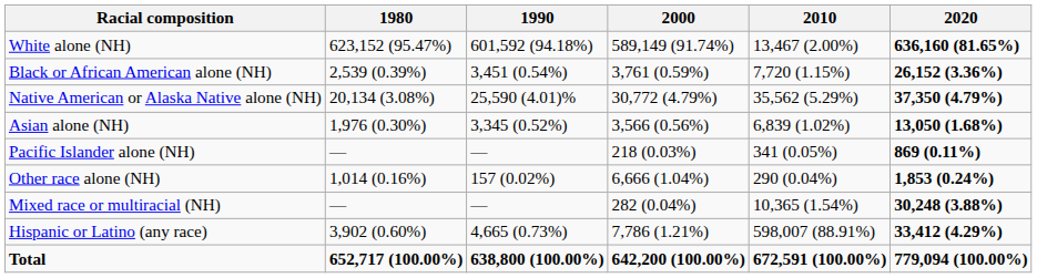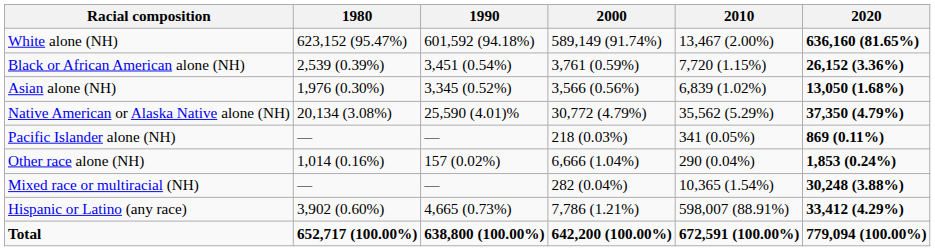 <table class="wikitable sortable collapsible">
 <tr>
 <th>Racial composition</th>
 <th>1980</th>
 <th>1990</th>
 <th>2000</th>
 <th>2010</th>
 <th>2020</th>
 </tr>
 <tr>
 <td><a href='#'>White</a> alone (NH)</td>
 <td>623,152 (95.47%)</td>
 <td>601,592 (94.18%)</td>
 <td>589,149 (91.74%)</td>
 <td>13,467 (2.00%)</td>
 <td><strong>636,160 (81.65%)</strong></td>
 </tr>
 <tr>
 <td><a href='#'>Black or African American</a> alone (NH)</td>
 <td>2,539 (0.39%)</td>
 <td>3,451 (0.54%)</td>
 <td>3,761 (0.59%)</td>
 <td>7,720 (1.15%)</td>
 <td><strong>26,152 (3.36%)</strong></td>
 </tr>
 <tr>
+<td><a href='#'>Asian</a> alone (NH)</td>
+<td>1,976 (0.30%)</td>
+<td>3,345 (0.52%)</td>
+<td>3,566 (0.56%)</td>
+<td>6,839 (1.02%)</td>
+<td><strong>13,050 (1.68%)</strong></td>
+</tr>
+<tr>
 <td><a href='#'>Native American</a> or <a href='#'>Alaska Native</a> alone (NH)</td>
 <td>20,134 (3.08%)</td>
 <td>25,590 (4.01)%</td>
 <td>30,772 (4.79%)</td>
 <td>35,562 (5.29%)</td>
 <td><strong>37,350 (4.79%)</strong></td>
-</tr>
-<tr>
-<td><a href='#'>Asian</a> alone (NH)</td>
-<td>1,976 (0.30%)</td>
-<td>3,345 (0.52%)</td>
-<td>3,566 (0.56%)</td>
-<td>6,839 (1.02%)</td>
-<td><strong>13,050 (1.68%)</strong></td>
 </tr>
 <tr>
 <td><a href='#'>Pacific Islander</a> alone (NH)</td>
 <td>—</td>
 <td>—</td>
 <td>218 (0.03%)</td>
 <td>341 (0.05%)</td>
 <td><strong>869 (0.11%)</strong></td>
 </tr>
 <tr>
 <td><a href='#'>Other race</a> alone (NH)</td>
 <td>1,014 (0.16%)</td>
 <td>157 (0.02%)</td>
 <td>6,666 (1.04%)</td>
 <td>290 (0.04%)</td>
 <td><strong>1,853 (0.24%)</strong></td>
 </tr>
 <tr>
 <td><a href='#'>Mixed race or multiracial</a> (NH)</td>
 <td>—</td>
 <td>—</td>
 <td>282 (0.04%)</td>
 <td>10,365 (1.54%)</td>
 <td><strong>30,248 (3.88%)</strong></td>
 </tr>
 <tr>
 <td><a href='#'>Hispanic or Latino</a> (any race)</td>
 <td>3,902 (0.60%)</td>
 <td>4,665 (0.73%)</td>
 <td>7,786 (1.21%)</td>
 <td>598,007 (88.91%)</td>
 <td><strong>33,412 (4.29%)</strong></td>
 </tr>
 <tr>
 <td><strong>Total</strong></td>
 <td><strong>652,717 (100.00%)</strong></td>
 <td><strong>638,800 (100.00%)</strong></td>
 <td><strong>642,200 (100.00%)</strong></td>
 <td><strong>672,591 (100.00%)</strong></td>
 <td><strong>779,094 (100.00%)</strong></td>
 </tr>
 </table>
